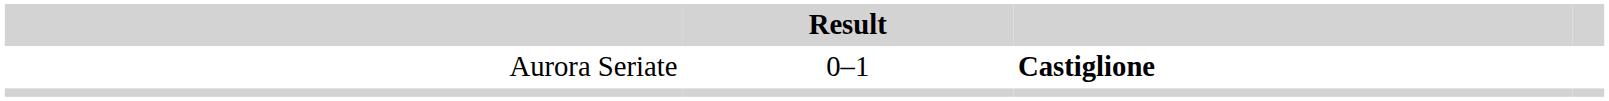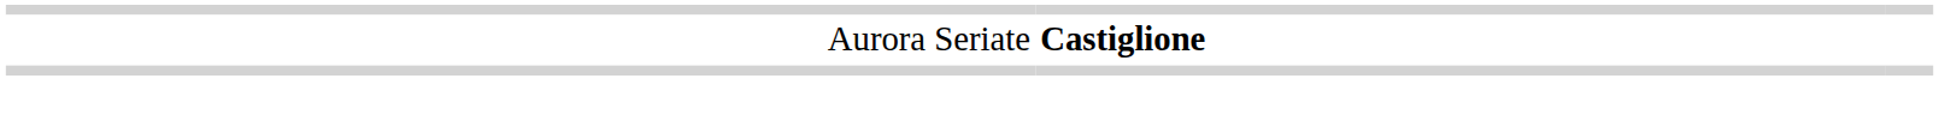 <table align=center style="font-size: 85%; border-collapse:collapse" border=0 cellspacing=0 cellpadding=2 width=60%>
 <tr bgcolor="D3D3D3">
 <th align=right></th>
-<th align=center>Result</th>
 <th align=left></th>
 <th align=center></th>
 </tr>
 <tr bgcolor=#FFFFFF>
 <td align=right>Aurora Seriate</td>
-<td align=center>0–1</td>
 <td><strong>Castiglione</strong></td>
 <td align=center></td>
 </tr>
 <tr align=center style="background:#D3D3D3;">
 <td></td>
 <td></td>
 <td></td>
-<td></td>
 </tr>
 </table>
